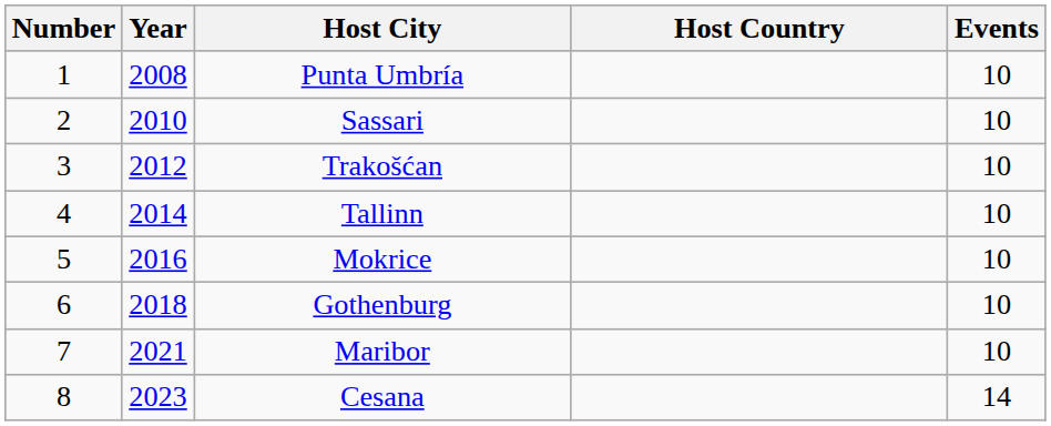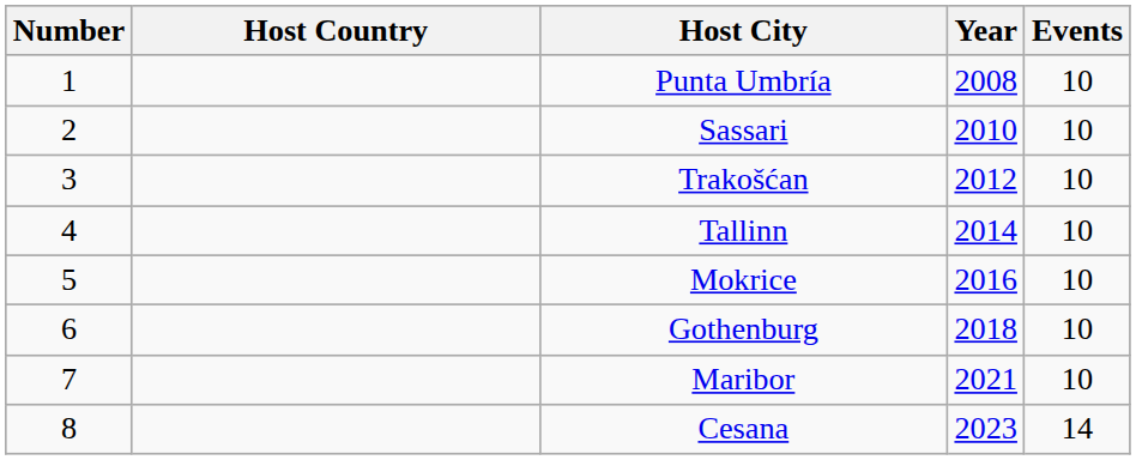 <table class="wikitable" style="text-align:center; font-size:100%">
 <tr>
 <th width=30>Number</th>
+<th width=200>Host Country</th>
+<th width=200>Host City</th>
 <th width=30>Year</th>
-<th width=200>Host City</th>
-<th width=200>Host Country</th>
 <th width=30>Events</th>
 </tr>
 <tr>
 <td align=center>1</td>
+<td></td>
+<td><a href='#'>Punta Umbría</a></td>
 <td><a href='#'>2008</a></td>
-<td><a href='#'>Punta Umbría</a></td>
-<td></td>
 <td align=center>10</td>
 </tr>
 <tr>
 <td align=center>2</td>
+<td></td>
+<td><a href='#'>Sassari</a></td>
 <td><a href='#'>2010</a></td>
-<td><a href='#'>Sassari</a></td>
-<td></td>
 <td align=center>10</td>
 </tr>
 <tr>
 <td align=center>3</td>
+<td></td>
+<td><a href='#'>Trakošćan</a></td>
 <td><a href='#'>2012</a></td>
-<td><a href='#'>Trakošćan</a></td>
-<td></td>
 <td align=center>10</td>
 </tr>
 <tr>
 <td align=center>4</td>
+<td></td>
+<td><a href='#'>Tallinn</a></td>
 <td><a href='#'>2014</a></td>
-<td><a href='#'>Tallinn</a></td>
-<td></td>
 <td align=center>10</td>
 </tr>
 <tr>
 <td align=center>5</td>
+<td></td>
+<td><a href='#'>Mokrice</a></td>
 <td><a href='#'>2016</a></td>
-<td><a href='#'>Mokrice</a></td>
-<td></td>
 <td align=center>10</td>
 </tr>
 <tr>
 <td align=center>6</td>
+<td></td>
+<td><a href='#'>Gothenburg</a></td>
 <td><a href='#'>2018</a></td>
-<td><a href='#'>Gothenburg</a></td>
-<td></td>
 <td align=center>10</td>
 </tr>
 <tr>
 <td align=center>7</td>
+<td></td>
+<td><a href='#'>Maribor</a></td>
 <td><a href='#'>2021</a></td>
-<td><a href='#'>Maribor</a></td>
-<td></td>
 <td align=center>10</td>
 </tr>
 <tr>
 <td align=center>8</td>
+<td></td>
+<td><a href='#'>Cesana</a></td>
 <td><a href='#'>2023</a></td>
-<td><a href='#'>Cesana</a></td>
-<td></td>
 <td align=center>14</td>
 </tr>
 </table>
